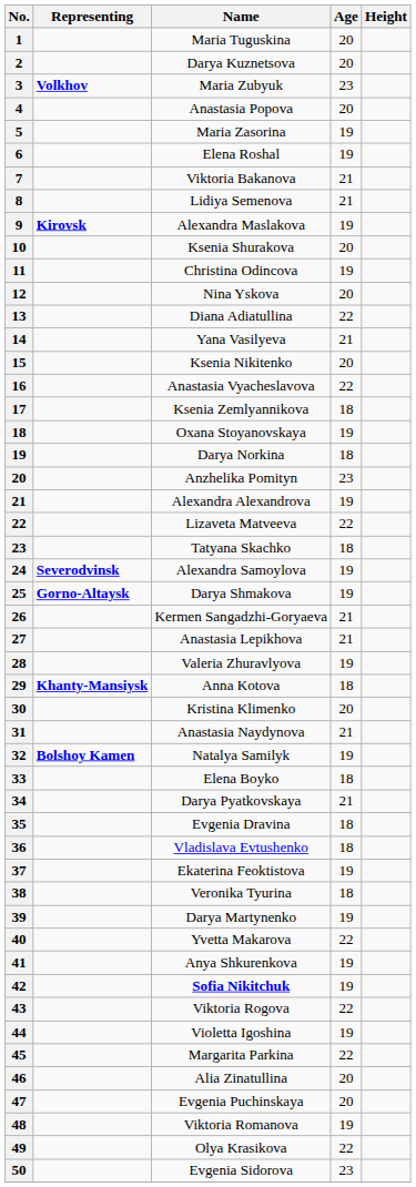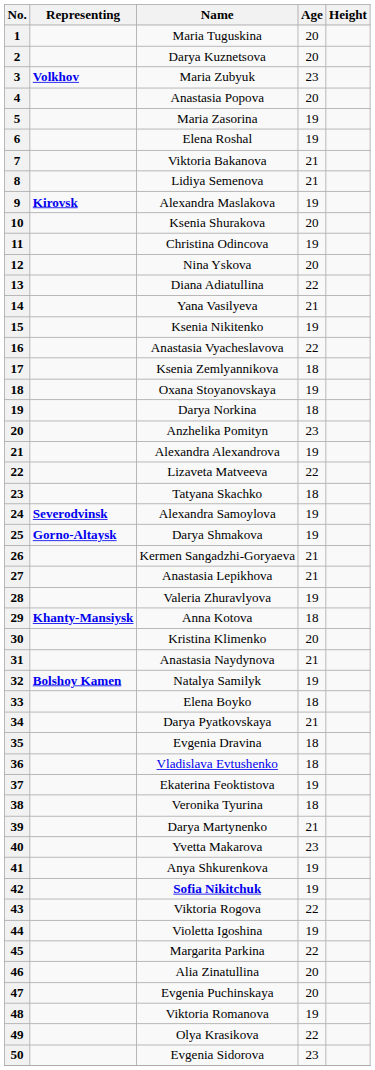 <table class="sortable wikitable">
 <tr style="background:#ccc;">
 <th>No.</th>
 <th>Representing</th>
 <th>Name</th>
 <th>Age</th>
 <th>Height</th>
 </tr>
 <tr>
 <th>1</th>
 <td><strong></strong></td>
 <td align=center>Maria Tuguskina</td>
 <td align=center>20</td>
 <td align=center></td>
 </tr>
 <tr>
 <th>2</th>
 <td><strong></strong></td>
 <td align=center>Darya Kuznetsova</td>
 <td align=center>20</td>
 <td align=center></td>
 </tr>
 <tr>
 <th>3</th>
 <td><strong> <a href='#'>Volkhov</a></strong></td>
 <td align=center>Maria Zubyuk</td>
 <td align=center>23</td>
 <td align=center></td>
 </tr>
 <tr>
 <th>4</th>
 <td><strong></strong></td>
 <td align=center>Anastasia Popova</td>
 <td align=center>20</td>
 <td align=center></td>
 </tr>
 <tr>
 <th>5</th>
 <td><strong></strong></td>
 <td align=center>Maria Zasorina</td>
 <td align=center>19</td>
 <td align=center></td>
 </tr>
 <tr>
 <th>6</th>
 <td><strong></strong></td>
 <td align=center>Elena Roshal</td>
 <td align=center>19</td>
 <td align=center></td>
 </tr>
 <tr>
 <th>7</th>
 <td><strong></strong></td>
 <td align=center>Viktoria Bakanova</td>
 <td align=center>21</td>
 <td align=center></td>
 </tr>
 <tr>
 <th>8</th>
 <td><strong></strong></td>
 <td align=center>Lidiya Semenova</td>
 <td align=center>21</td>
 <td align=center></td>
 </tr>
 <tr>
 <th>9</th>
 <td><strong> <a href='#'>Kirovsk</a></strong></td>
 <td align=center>Alexandra Maslakova</td>
 <td align=center>19</td>
 <td align=center></td>
 </tr>
 <tr>
 <th>10</th>
 <td><strong></strong></td>
 <td align=center>Ksenia Shurakova</td>
 <td align=center>20</td>
 <td align=center></td>
 </tr>
 <tr>
 <th>11</th>
 <td><strong></strong></td>
 <td align=center>Christina Odincova</td>
 <td align=center>19</td>
 <td align=center></td>
 </tr>
 <tr>
 <th>12</th>
 <td><strong></strong></td>
 <td align=center>Nina Yskova</td>
 <td align=center>20</td>
 <td align=center></td>
 </tr>
 <tr>
 <th>13</th>
 <td><strong></strong></td>
 <td align=center>Diana Adiatullina</td>
 <td align=center>22</td>
 <td align=center></td>
 </tr>
 <tr>
 <th>14</th>
 <td><strong></strong></td>
 <td align=center>Yana Vasilyeva</td>
 <td align=center>21</td>
 <td align=center></td>
 </tr>
 <tr>
 <th>15</th>
 <td><strong></strong></td>
 <td align=center>Ksenia Nikitenko</td>
-<td align=center>20</td>
+<td align=center>19</td>
 <td align=center></td>
 </tr>
 <tr>
 <th>16</th>
 <td><strong></strong></td>
 <td align=center>Anastasia Vyacheslavova</td>
 <td align=center>22</td>
 <td align=center></td>
 </tr>
 <tr>
 <th>17</th>
 <td><strong></strong></td>
 <td align=center>Ksenia Zemlyannikova</td>
 <td align=center>18</td>
 <td align=center></td>
 </tr>
 <tr>
 <th>18</th>
 <td><strong></strong></td>
 <td align=center>Oxana Stoyanovskaya</td>
 <td align=center>19</td>
 <td align=center></td>
 </tr>
 <tr>
 <th>19</th>
 <td><strong></strong></td>
 <td align=center>Darya Norkina</td>
 <td align=center>18</td>
 <td align=center></td>
 </tr>
 <tr>
 <th>20</th>
 <td><strong></strong></td>
 <td align=center>Anzhelika Pomityn</td>
 <td align=center>23</td>
 <td align=center></td>
 </tr>
 <tr>
 <th>21</th>
 <td><strong></strong></td>
 <td align=center>Alexandra Alexandrova</td>
 <td align=center>19</td>
 <td align=center></td>
 </tr>
 <tr>
 <th>22</th>
 <td><strong></strong></td>
 <td align=center>Lizaveta Matveeva</td>
 <td align=center>22</td>
 <td align=center></td>
 </tr>
 <tr>
 <th>23</th>
 <td><strong></strong></td>
 <td align=center>Tatyana Skachko</td>
 <td align=center>18</td>
 <td align=center></td>
 </tr>
 <tr>
 <th>24</th>
 <td><strong> <a href='#'>Severodvinsk</a></strong></td>
 <td align=center>Alexandra Samoylova</td>
 <td align=center>19</td>
 <td align=center></td>
 </tr>
 <tr>
 <th>25</th>
 <td><strong> <a href='#'>Gorno-Altaysk</a></strong></td>
 <td align=center>Darya Shmakova</td>
 <td align=center>19</td>
 <td align=center></td>
 </tr>
 <tr>
 <th>26</th>
 <td><strong></strong></td>
 <td align=center>Kermen Sangadzhi-Goryaeva</td>
 <td align=center>21</td>
 <td align=center></td>
 </tr>
 <tr>
 <th>27</th>
 <td><strong></strong></td>
 <td align=center>Anastasia Lepikhova</td>
 <td align=center>21</td>
 <td align=center></td>
 </tr>
 <tr>
 <th>28</th>
 <td><strong></strong></td>
 <td align=center>Valeria Zhuravlyova</td>
 <td align=center>19</td>
 <td align=center></td>
 </tr>
 <tr>
 <th>29</th>
 <td><strong> <a href='#'>Khanty-Mansiysk</a></strong></td>
 <td align=center>Anna Kotova</td>
 <td align=center>18</td>
 <td align=center></td>
 </tr>
 <tr>
 <th>30</th>
 <td><strong></strong></td>
 <td align=center>Kristina Klimenko</td>
 <td align=center>20</td>
 <td align=center></td>
 </tr>
 <tr>
 <th>31</th>
 <td><strong></strong></td>
 <td align=center>Anastasia Naydynova</td>
 <td align=center>21</td>
 <td align=center></td>
 </tr>
 <tr>
 <th>32</th>
 <td><strong> <a href='#'>Bolshoy Kamen</a></strong></td>
 <td align=center>Natalya Samilyk</td>
 <td align=center>19</td>
 <td align=center></td>
 </tr>
 <tr>
 <th>33</th>
 <td><strong></strong></td>
 <td align=center>Elena Boyko</td>
 <td align=center>18</td>
 <td align=center></td>
 </tr>
 <tr>
 <th>34</th>
 <td><strong></strong></td>
 <td align=center>Darya Pyatkovskaya</td>
 <td align=center>21</td>
 <td align=center></td>
 </tr>
 <tr>
 <th>35</th>
 <td><strong></strong></td>
 <td align=center>Evgenia Dravina</td>
 <td align=center>18</td>
 <td align=center></td>
 </tr>
 <tr>
 <th>36</th>
 <td><strong></strong></td>
 <td align=center><a href='#'>Vladislava Evtushenko</a></td>
 <td align=center>18</td>
 <td align=center></td>
 </tr>
 <tr>
 <th>37</th>
 <td><strong></strong></td>
 <td align=center>Ekaterina Feoktistova</td>
 <td align=center>19</td>
 <td align=center></td>
 </tr>
 <tr>
 <th>38</th>
 <td><strong></strong></td>
 <td align=center>Veronika Tyurina</td>
 <td align=center>18</td>
 <td align=center></td>
 </tr>
 <tr>
 <th>39</th>
 <td><strong></strong></td>
 <td align=center>Darya Martynenko</td>
-<td align=center>19</td>
+<td align=center>21</td>
 <td align=center></td>
 </tr>
 <tr>
 <th>40</th>
 <td><strong></strong></td>
 <td align=center>Yvetta Makarova</td>
-<td align=center>22</td>
+<td align=center>23</td>
 <td align=center></td>
 </tr>
 <tr>
 <th>41</th>
 <td><strong></strong></td>
 <td align=center>Anya Shkurenkova</td>
 <td align=center>19</td>
 <td align=center></td>
 </tr>
 <tr>
 <th>42</th>
 <td><strong></strong></td>
 <td align=center><strong><a href='#'>Sofia Nikitchuk</a></strong></td>
 <td align=center>19</td>
 <td align=center></td>
 </tr>
 <tr>
 <th>43</th>
 <td><strong></strong></td>
 <td align=center>Viktoria Rogova</td>
 <td align=center>22</td>
 <td align=center></td>
 </tr>
 <tr>
 <th>44</th>
 <td><strong></strong></td>
 <td align=center>Violetta Igoshina</td>
 <td align=center>19</td>
 <td align=center></td>
 </tr>
 <tr>
 <th>45</th>
 <td><strong></strong></td>
 <td align=center>Margarita Parkina</td>
 <td align=center>22</td>
 <td align=center></td>
 </tr>
 <tr>
 <th>46</th>
 <td><strong></strong></td>
 <td align=center>Alia Zinatullina</td>
 <td align=center>20</td>
 <td align=center></td>
 </tr>
 <tr>
 <th>47</th>
 <td><strong></strong></td>
 <td align=center>Evgenia Puchinskaya</td>
 <td align=center>20</td>
 <td align=center></td>
 </tr>
 <tr>
 <th>48</th>
 <td><strong></strong></td>
 <td align=center>Viktoria Romanova</td>
 <td align=center>19</td>
 <td align=center></td>
 </tr>
 <tr>
 <th>49</th>
 <td><strong></strong></td>
 <td align=center>Olya Krasikova </td>
 <td align=center>22</td>
 <td align=center></td>
 </tr>
 <tr>
 <th>50</th>
 <td><strong></strong></td>
 <td align=center>Evgenia Sidorova</td>
 <td align=center>23</td>
 <td align=center></td>
 </tr>
 <tr>
 </tr>
 </table>
